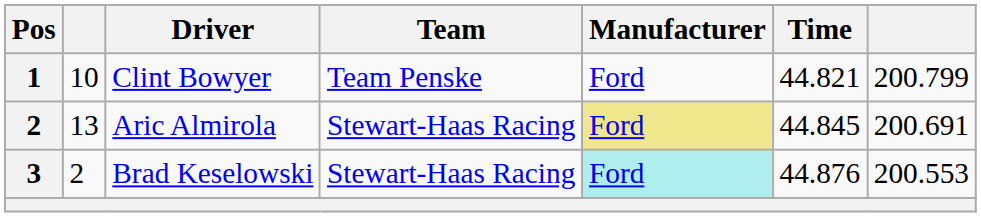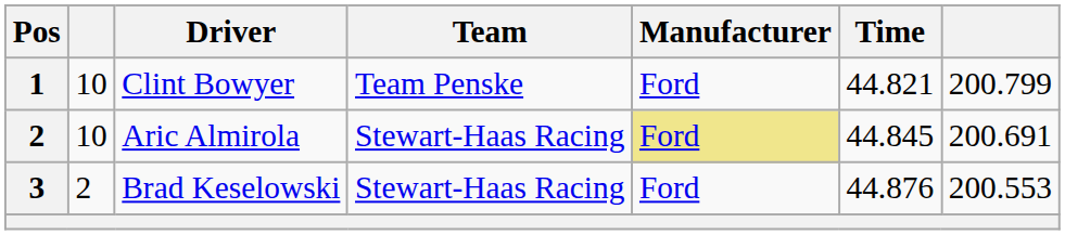 <table class="wikitable" style="font-size:95%">
 <tr>
 <th>Pos</th>
 <th></th>
 <th>Driver</th>
 <th>Team</th>
 <th>Manufacturer</th>
 <th>Time</th>
 <th></th>
 </tr>
 <tr>
 <th>1</th>
 <td>10</td>
 <td><a href='#'>Clint Bowyer</a></td>
 <td><a href='#'>Team Penske</a></td>
 <td><a href='#'>Ford</a></td>
 <td>44.821</td>
 <td>200.799</td>
 </tr>
 <tr>
 <th>2</th>
-<td>13</td>
+<td>10</td>
 <td><a href='#'>Aric Almirola</a></td>
 <td><a href='#'>Stewart-Haas Racing</a></td>
 <td style="background: khaki;"><a href='#'>Ford</a></td>
 <td>44.845</td>
 <td>200.691</td>
 </tr>
 <tr>
 <th>3</th>
 <td>2</td>
 <td><a href='#'>Brad Keselowski</a></td>
 <td><a href='#'>Stewart-Haas Racing</a></td>
-<td style="background: paleturquoise;"><a href='#'>Ford</a></td>
+<td><a href='#'>Ford</a></td>
 <td>44.876</td>
 <td>200.553</td>
 </tr>
 <tr>
 <th colspan="7"></th>
 </tr>
 </table>
